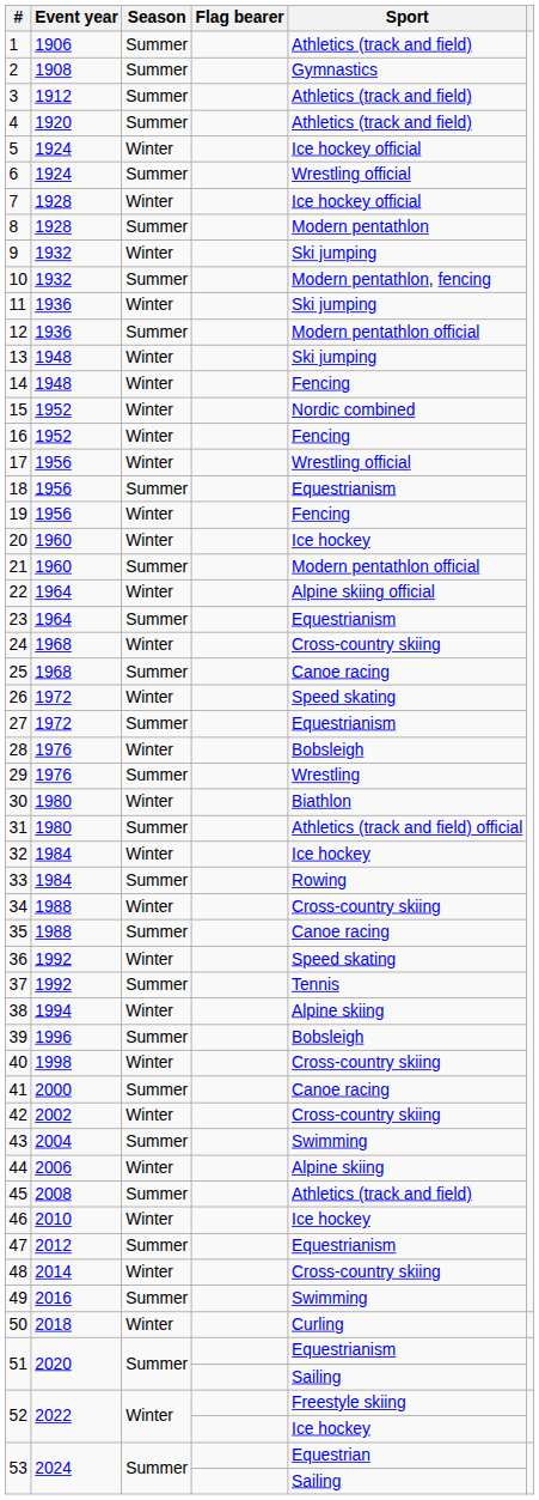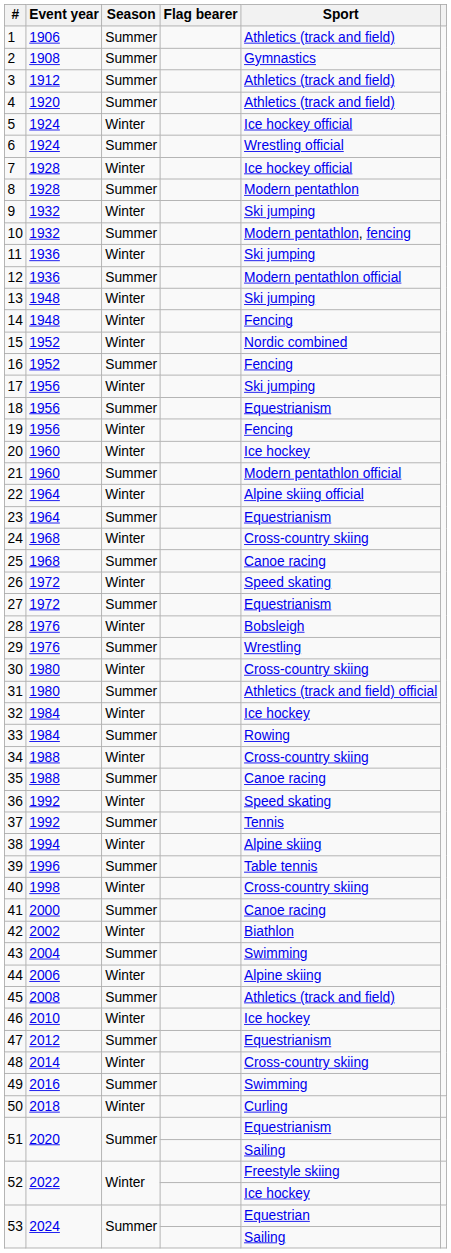 <table class="wikitable sortable">
 <tr>
 <th>#</th>
 <th>Event year</th>
 <th>Season</th>
 <th>Flag bearer</th>
 <th>Sport</th>
 <th></th>
 </tr>
 <tr>
 <td>1</td>
 <td><a href='#'>1906</a></td>
 <td>Summer</td>
 <td></td>
 <td><a href='#'>Athletics (track and field)</a></td>
 <td rowspan=49></td>
 </tr>
 <tr>
 <td>2</td>
 <td><a href='#'>1908</a></td>
 <td>Summer</td>
 <td></td>
 <td><a href='#'>Gymnastics</a></td>
 </tr>
 <tr>
 <td>3</td>
 <td><a href='#'>1912</a></td>
 <td>Summer</td>
 <td></td>
 <td><a href='#'>Athletics (track and field)</a></td>
 </tr>
 <tr>
 <td>4</td>
 <td><a href='#'>1920</a></td>
 <td>Summer</td>
 <td></td>
 <td><a href='#'>Athletics (track and field)</a></td>
 </tr>
 <tr>
 <td>5</td>
 <td><a href='#'>1924</a></td>
 <td>Winter</td>
 <td></td>
 <td><a href='#'>Ice hockey official</a></td>
 </tr>
 <tr>
 <td>6</td>
 <td><a href='#'>1924</a></td>
 <td>Summer</td>
 <td></td>
 <td><a href='#'>Wrestling official</a></td>
 </tr>
 <tr>
 <td>7</td>
 <td><a href='#'>1928</a></td>
 <td>Winter</td>
 <td></td>
 <td><a href='#'>Ice hockey official</a></td>
 </tr>
 <tr>
 <td>8</td>
 <td><a href='#'>1928</a></td>
 <td>Summer</td>
 <td></td>
 <td><a href='#'>Modern pentathlon</a></td>
 </tr>
 <tr>
 <td>9</td>
 <td><a href='#'>1932</a></td>
 <td>Winter</td>
 <td></td>
 <td><a href='#'>Ski jumping</a></td>
 </tr>
 <tr>
 <td>10</td>
 <td><a href='#'>1932</a></td>
 <td>Summer</td>
 <td></td>
 <td><a href='#'>Modern pentathlon</a>, <a href='#'>fencing</a></td>
 </tr>
 <tr>
 <td>11</td>
 <td><a href='#'>1936</a></td>
 <td>Winter</td>
 <td></td>
 <td><a href='#'>Ski jumping</a></td>
 </tr>
 <tr>
 <td>12</td>
 <td><a href='#'>1936</a></td>
 <td>Summer</td>
 <td></td>
 <td><a href='#'>Modern pentathlon official</a></td>
 </tr>
 <tr>
 <td>13</td>
 <td><a href='#'>1948</a></td>
 <td>Winter</td>
 <td></td>
 <td><a href='#'>Ski jumping</a></td>
 </tr>
 <tr>
 <td>14</td>
 <td><a href='#'>1948</a></td>
 <td>Winter</td>
 <td></td>
 <td><a href='#'>Fencing</a></td>
 </tr>
 <tr>
 <td>15</td>
 <td><a href='#'>1952</a></td>
 <td>Winter</td>
 <td></td>
 <td><a href='#'>Nordic combined</a></td>
 </tr>
 <tr>
 <td>16</td>
 <td><a href='#'>1952</a></td>
-<td>Winter</td>
+<td>Summer</td>
 <td></td>
 <td><a href='#'>Fencing</a></td>
 </tr>
 <tr>
 <td>17</td>
 <td><a href='#'>1956</a></td>
 <td>Winter</td>
 <td></td>
-<td><a href='#'>Wrestling official</a></td>
+<td><a href='#'>Ski jumping</a></td>
 </tr>
 <tr>
 <td>18</td>
 <td><a href='#'>1956</a></td>
 <td>Summer</td>
 <td></td>
 <td><a href='#'>Equestrianism</a></td>
 </tr>
 <tr>
 <td>19</td>
 <td><a href='#'>1956</a></td>
 <td>Winter</td>
 <td></td>
 <td><a href='#'>Fencing</a></td>
 </tr>
 <tr>
 <td>20</td>
 <td><a href='#'>1960</a></td>
 <td>Winter</td>
 <td></td>
 <td><a href='#'>Ice hockey</a></td>
 </tr>
 <tr>
 <td>21</td>
 <td><a href='#'>1960</a></td>
 <td>Summer</td>
 <td></td>
 <td><a href='#'>Modern pentathlon official</a></td>
 </tr>
 <tr>
 <td>22</td>
 <td><a href='#'>1964</a></td>
 <td>Winter</td>
 <td></td>
 <td><a href='#'>Alpine skiing official</a></td>
 </tr>
 <tr>
 <td>23</td>
 <td><a href='#'>1964</a></td>
 <td>Summer</td>
 <td></td>
 <td><a href='#'>Equestrianism</a></td>
 </tr>
 <tr>
 <td>24</td>
 <td><a href='#'>1968</a></td>
 <td>Winter</td>
 <td></td>
 <td><a href='#'>Cross-country skiing</a></td>
 </tr>
 <tr>
 <td>25</td>
 <td><a href='#'>1968</a></td>
 <td>Summer</td>
 <td></td>
 <td><a href='#'>Canoe racing</a></td>
 </tr>
 <tr>
 <td>26</td>
 <td><a href='#'>1972</a></td>
 <td>Winter</td>
 <td></td>
 <td><a href='#'>Speed skating</a></td>
 </tr>
 <tr>
 <td>27</td>
 <td><a href='#'>1972</a></td>
 <td>Summer</td>
 <td></td>
 <td><a href='#'>Equestrianism</a></td>
 </tr>
 <tr>
 <td>28</td>
 <td><a href='#'>1976</a></td>
 <td>Winter</td>
 <td></td>
 <td><a href='#'>Bobsleigh</a></td>
 </tr>
 <tr>
 <td>29</td>
 <td><a href='#'>1976</a></td>
 <td>Summer</td>
 <td></td>
 <td><a href='#'>Wrestling</a></td>
 </tr>
 <tr>
 <td>30</td>
 <td><a href='#'>1980</a></td>
 <td>Winter</td>
 <td></td>
-<td><a href='#'>Biathlon</a></td>
+<td><a href='#'>Cross-country skiing</a></td>
 </tr>
 <tr>
 <td>31</td>
 <td><a href='#'>1980</a></td>
 <td>Summer</td>
 <td></td>
 <td><a href='#'>Athletics (track and field) official</a></td>
 </tr>
 <tr>
 <td>32</td>
 <td><a href='#'>1984</a></td>
 <td>Winter</td>
 <td></td>
 <td><a href='#'>Ice hockey</a></td>
 </tr>
 <tr>
 <td>33</td>
 <td><a href='#'>1984</a></td>
 <td>Summer</td>
 <td></td>
 <td><a href='#'>Rowing</a></td>
 </tr>
 <tr>
 <td>34</td>
 <td><a href='#'>1988</a></td>
 <td>Winter</td>
 <td></td>
 <td><a href='#'>Cross-country skiing</a></td>
 </tr>
 <tr>
 <td>35</td>
 <td><a href='#'>1988</a></td>
 <td>Summer</td>
 <td></td>
 <td><a href='#'>Canoe racing</a></td>
 </tr>
 <tr>
 <td>36</td>
 <td><a href='#'>1992</a></td>
 <td>Winter</td>
 <td></td>
 <td><a href='#'>Speed skating</a></td>
 </tr>
 <tr>
 <td>37</td>
 <td><a href='#'>1992</a></td>
 <td>Summer</td>
 <td></td>
 <td><a href='#'>Tennis</a></td>
 </tr>
 <tr>
 <td>38</td>
 <td><a href='#'>1994</a></td>
 <td>Winter</td>
 <td></td>
 <td><a href='#'>Alpine skiing</a></td>
 </tr>
 <tr>
 <td>39</td>
 <td><a href='#'>1996</a></td>
 <td>Summer</td>
 <td></td>
-<td><a href='#'>Bobsleigh</a></td>
+<td><a href='#'>Table tennis</a></td>
 </tr>
 <tr>
 <td>40</td>
 <td><a href='#'>1998</a></td>
 <td>Winter</td>
 <td></td>
 <td><a href='#'>Cross-country skiing</a></td>
 </tr>
 <tr>
 <td>41</td>
 <td><a href='#'>2000</a></td>
 <td>Summer</td>
 <td></td>
 <td><a href='#'>Canoe racing</a></td>
 </tr>
 <tr>
 <td>42</td>
 <td><a href='#'>2002</a></td>
 <td>Winter</td>
 <td></td>
-<td><a href='#'>Cross-country skiing</a></td>
+<td><a href='#'>Biathlon</a></td>
 </tr>
 <tr>
 <td>43</td>
 <td><a href='#'>2004</a></td>
 <td>Summer</td>
 <td></td>
 <td><a href='#'>Swimming</a></td>
 </tr>
 <tr>
 <td>44</td>
 <td><a href='#'>2006</a></td>
 <td>Winter</td>
 <td></td>
 <td><a href='#'>Alpine skiing</a></td>
 </tr>
 <tr>
 <td>45</td>
 <td><a href='#'>2008</a></td>
 <td>Summer</td>
 <td></td>
 <td><a href='#'>Athletics (track and field)</a></td>
 </tr>
 <tr>
 <td>46</td>
 <td><a href='#'>2010</a></td>
 <td>Winter</td>
 <td></td>
 <td><a href='#'>Ice hockey</a></td>
 </tr>
 <tr>
 <td>47</td>
 <td><a href='#'>2012</a></td>
 <td>Summer</td>
 <td></td>
 <td><a href='#'>Equestrianism</a></td>
 </tr>
 <tr>
 <td>48</td>
 <td><a href='#'>2014</a></td>
 <td>Winter</td>
 <td></td>
 <td><a href='#'>Cross-country skiing</a></td>
 </tr>
 <tr>
 <td>49</td>
 <td><a href='#'>2016</a></td>
 <td>Summer</td>
 <td></td>
 <td><a href='#'>Swimming</a></td>
 </tr>
 <tr>
 <td>50</td>
 <td><a href='#'>2018</a></td>
 <td>Winter</td>
 <td></td>
 <td><a href='#'>Curling</a></td>
 <td></td>
 </tr>
 <tr>
 <td rowspan=2>51</td>
 <td rowspan=2><a href='#'>2020</a></td>
 <td rowspan=2>Summer</td>
 <td></td>
 <td><a href='#'>Equestrianism</a></td>
 <td rowspan=2></td>
 </tr>
 <tr>
 <td></td>
 <td><a href='#'>Sailing</a></td>
 </tr>
 <tr>
 <td rowspan=2>52</td>
 <td rowspan=2><a href='#'>2022</a></td>
 <td rowspan=2>Winter</td>
 <td></td>
 <td><a href='#'>Freestyle skiing</a></td>
 <td rowspan=2></td>
 </tr>
 <tr>
 <td></td>
 <td><a href='#'>Ice hockey</a></td>
 </tr>
 <tr>
 <td rowspan=2>53</td>
 <td rowspan=2><a href='#'>2024</a></td>
 <td rowspan=2>Summer</td>
 <td></td>
 <td><a href='#'>Equestrian</a></td>
 <td rowspan=2></td>
 </tr>
 <tr>
 <td></td>
 <td><a href='#'>Sailing</a></td>
 </tr>
 </table>
